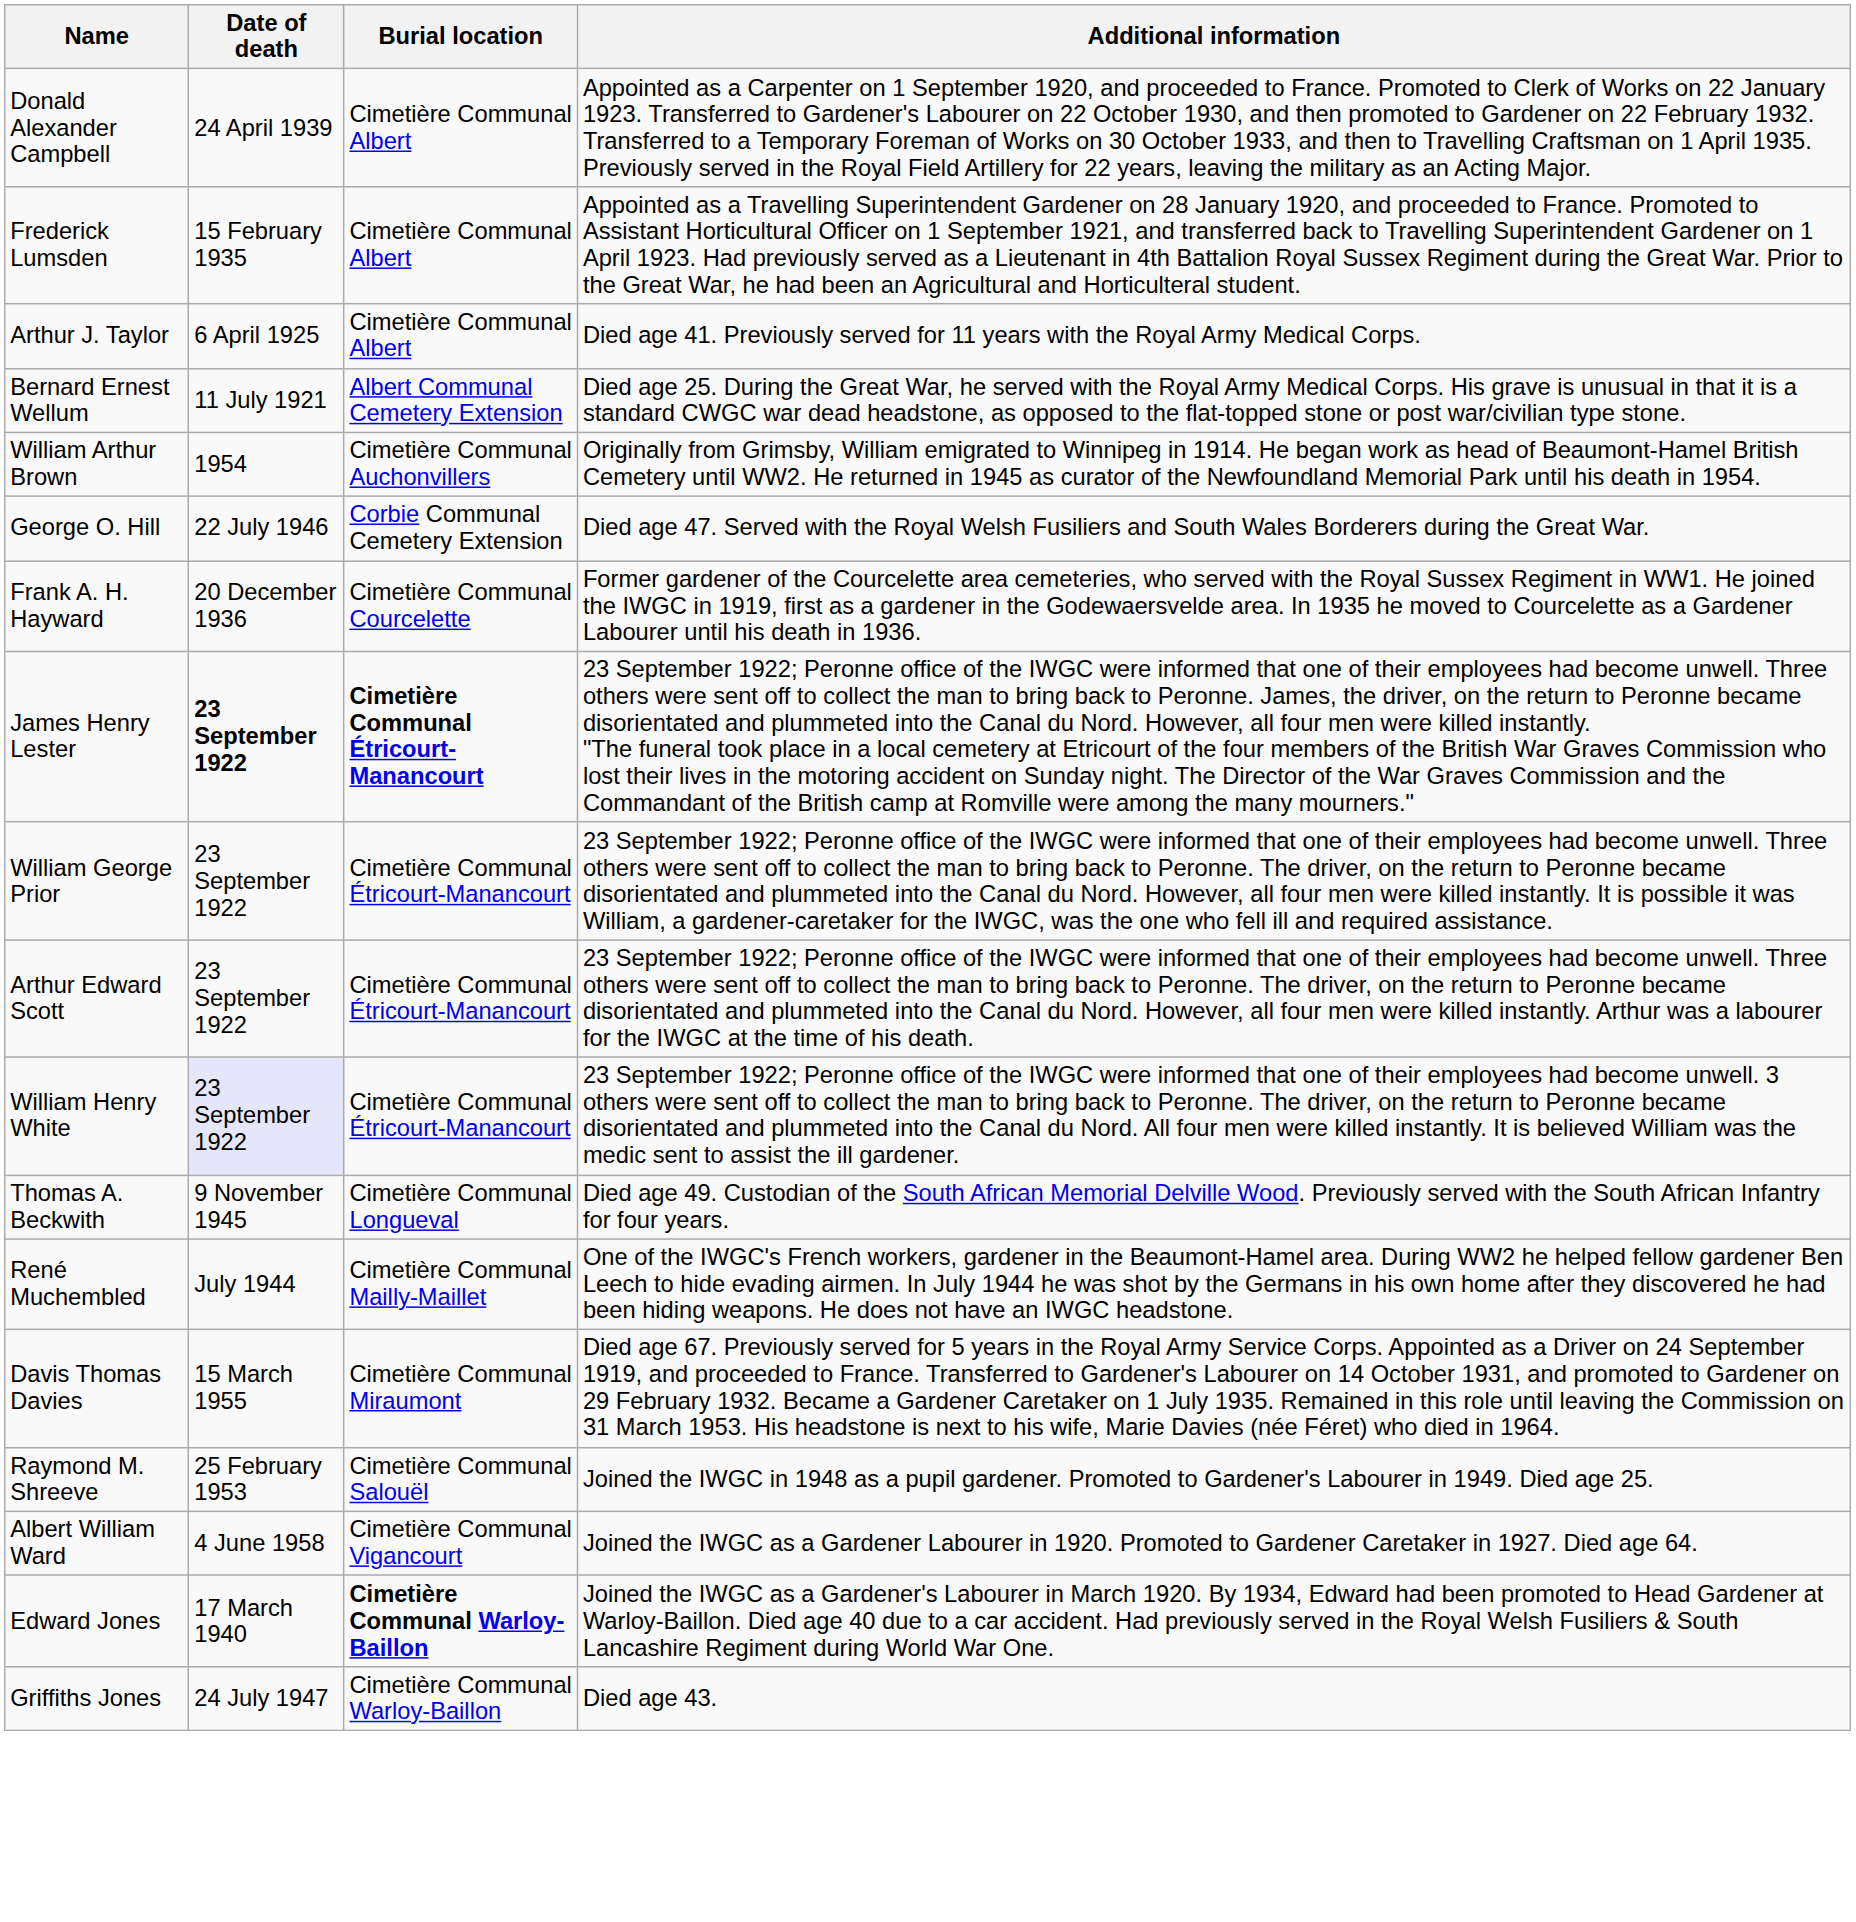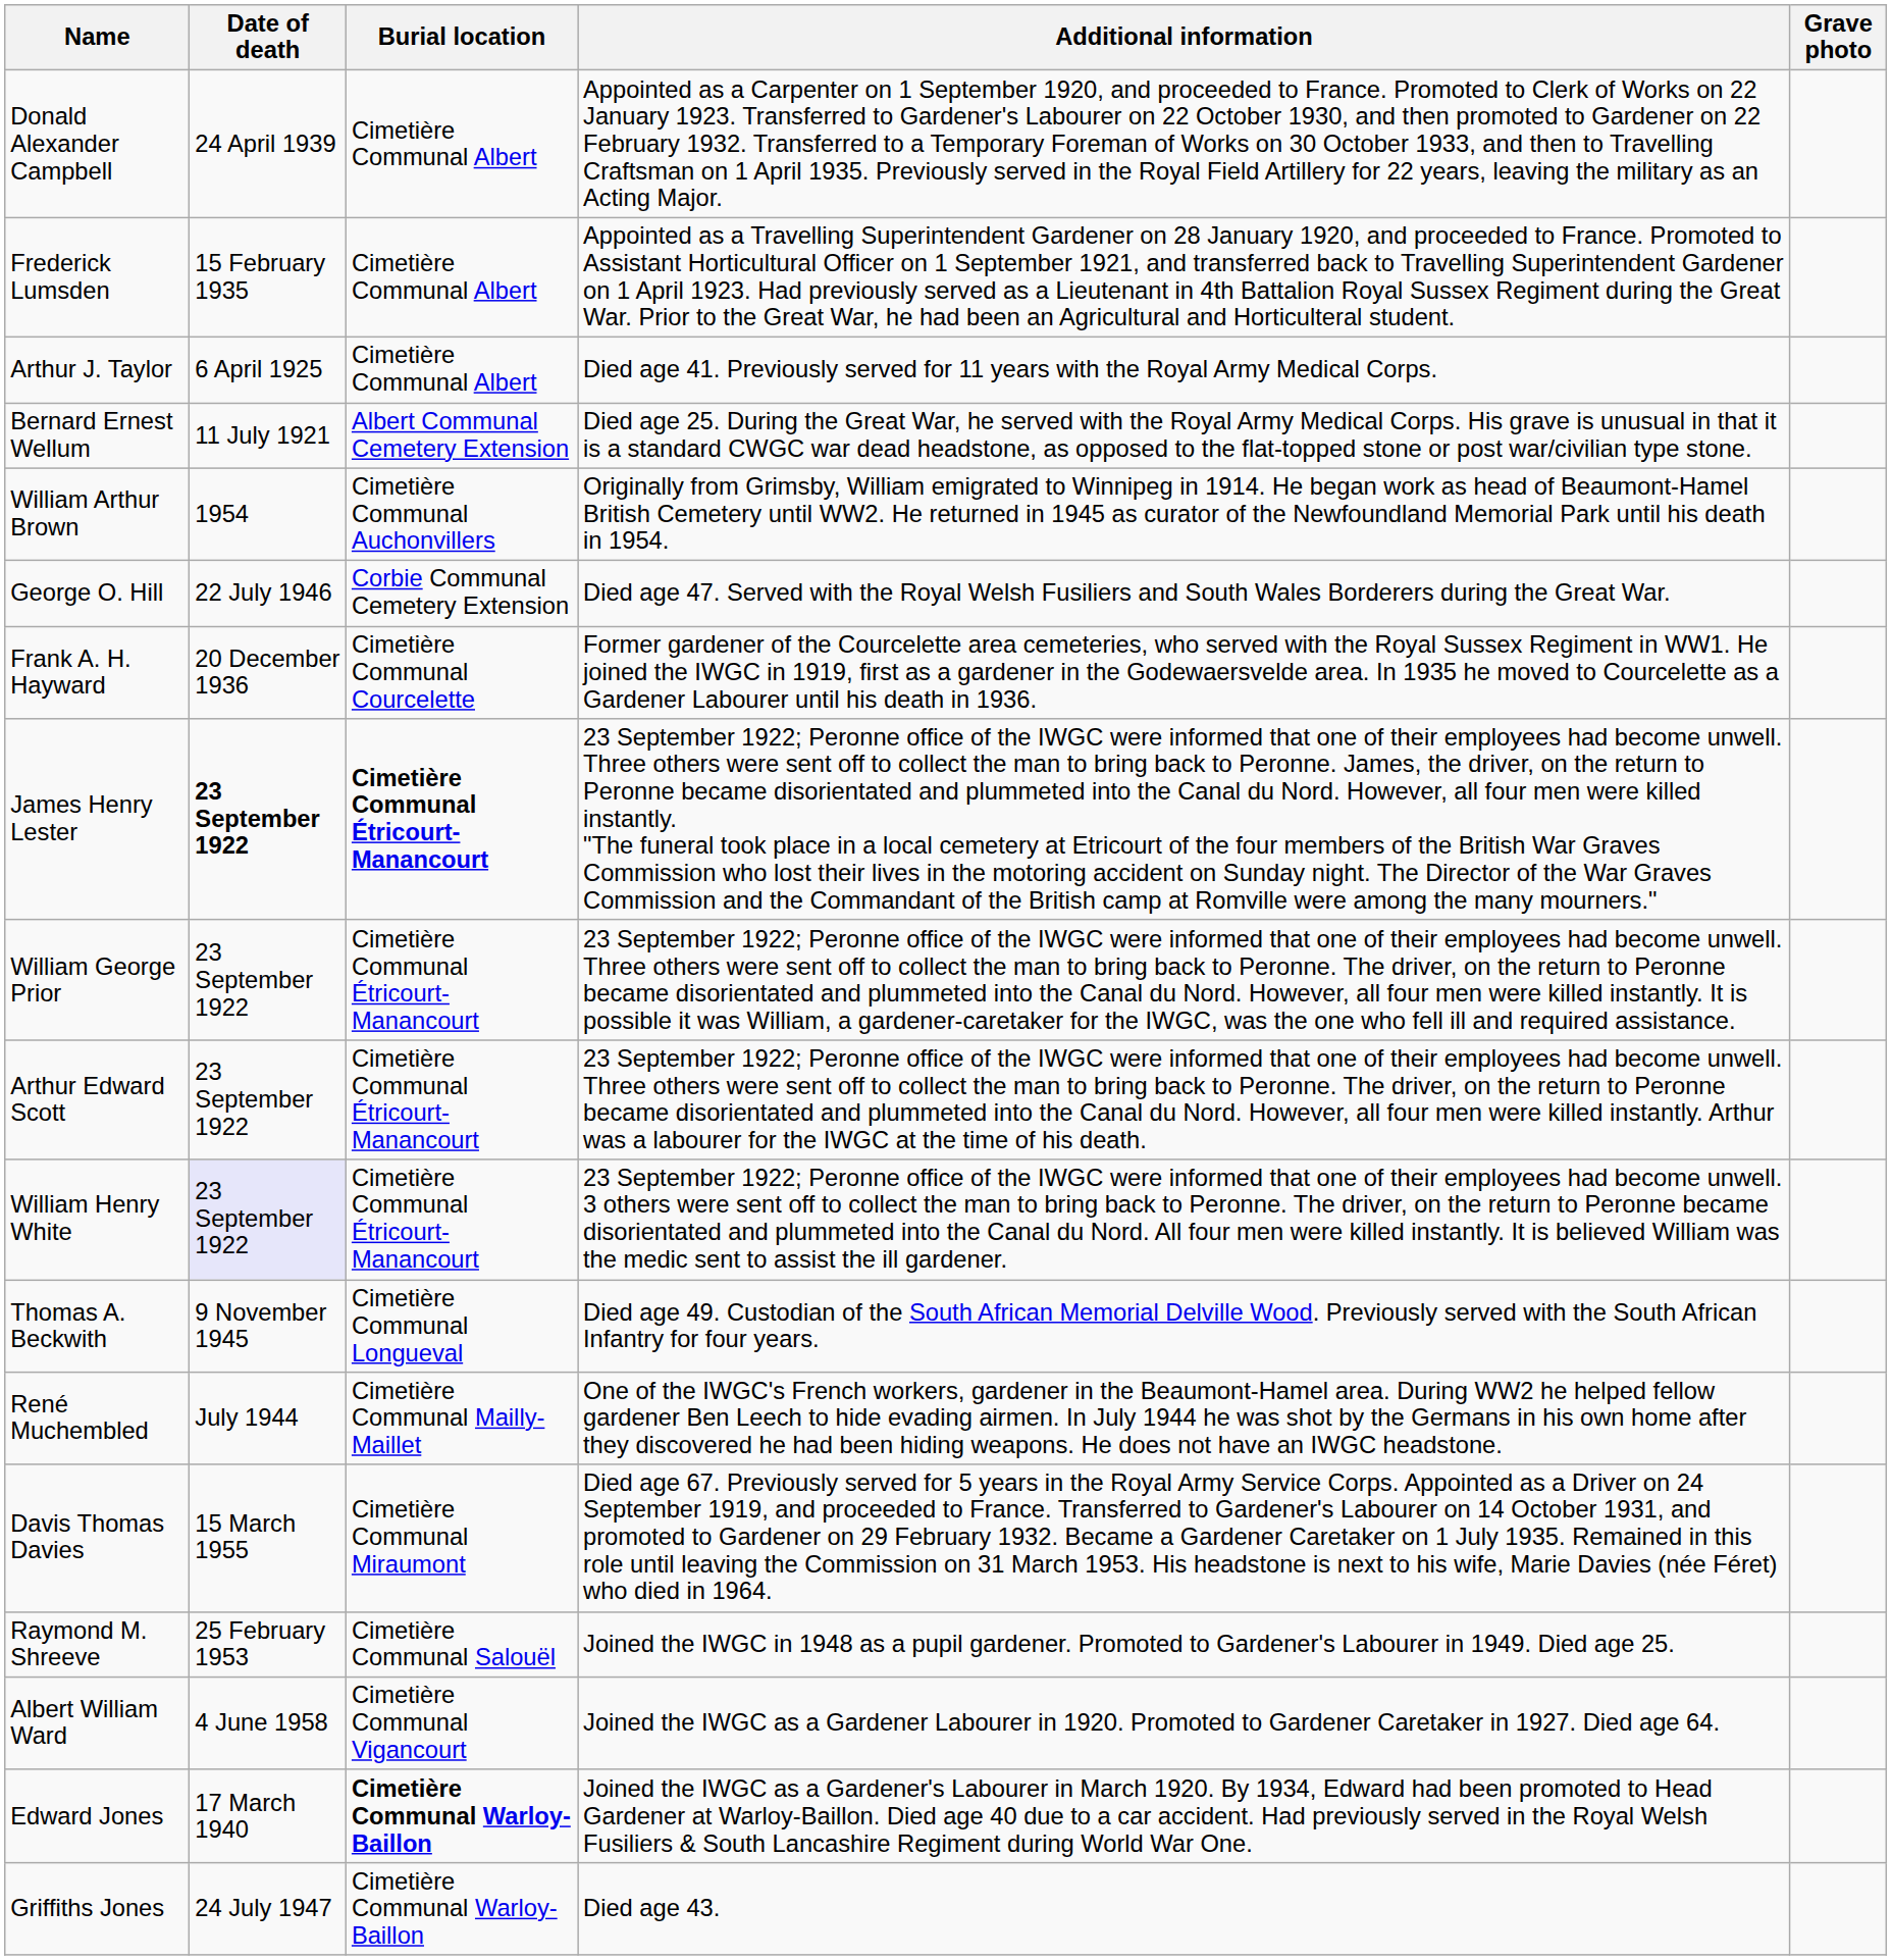 <table class="wikitable">
 <tr>
 <th>Name</th>
 <th>Date of death</th>
 <th>Burial location</th>
 <th>Additional information</th>
+<th>Grave photo</th>
 </tr>
 <tr>
 <td>Donald Alexander Campbell</td>
 <td>24 April 1939</td>
 <td>Cimetière Communal <a href='#'>Albert</a></td>
 <td>Appointed as a Carpenter on 1 September 1920, and proceeded to France. Promoted to Clerk of Works on 22 January 1923. Transferred to Gardener's Labourer on 22 October 1930, and then promoted to Gardener on 22 February 1932. Transferred to a Temporary Foreman of Works on 30 October 1933, and then to Travelling Craftsman on 1 April 1935. Previously served in the Royal Field Artillery for 22 years, leaving the military as an Acting Major.</td>
+<td></td>
 </tr>
 <tr>
 <td>Frederick Lumsden</td>
 <td>15 February 1935</td>
 <td>Cimetière Communal <a href='#'>Albert</a></td>
 <td>Appointed as a Travelling Superintendent Gardener on 28 January 1920, and proceeded to France. Promoted to Assistant Horticultural Officer on 1 September 1921, and transferred back to Travelling Superintendent Gardener on 1 April 1923. Had previously served as a Lieutenant in 4th Battalion Royal Sussex Regiment during the Great War. Prior to the Great War, he had been an Agricultural and Horticulteral student.</td>
+<td></td>
 </tr>
 <tr>
 <td>Arthur J. Taylor</td>
 <td>6 April 1925</td>
 <td>Cimetière Communal <a href='#'>Albert</a></td>
 <td>Died age 41. Previously served for 11 years with the Royal Army Medical Corps.</td>
+<td></td>
 </tr>
 <tr>
 <td>Bernard Ernest Wellum</td>
 <td>11 July 1921</td>
 <td><a href='#'>Albert Communal Cemetery Extension</a></td>
 <td>Died age 25. During the Great War, he served with the Royal Army Medical Corps. His grave is unusual in that it is a standard CWGC war dead headstone, as opposed to the flat-topped stone or post war/civilian type stone.</td>
+<td></td>
 </tr>
 <tr>
 <td>William Arthur Brown</td>
 <td>1954</td>
 <td>Cimetière Communal <a href='#'>Auchonvillers</a></td>
 <td>Originally from Grimsby, William emigrated to Winnipeg in 1914. He began work as head of Beaumont-Hamel British Cemetery until WW2. He returned in 1945 as curator of the Newfoundland Memorial Park until his death in 1954.</td>
+<td><br></td>
 </tr>
 <tr>
 <td>George O. Hill</td>
 <td>22 July 1946</td>
 <td><a href='#'>Corbie</a> Communal Cemetery Extension</td>
 <td>Died age 47. Served with the Royal Welsh Fusiliers and South Wales Borderers during the Great War.</td>
+<td></td>
 </tr>
 <tr>
 <td>Frank A. H. Hayward</td>
 <td>20 December 1936</td>
 <td>Cimetière Communal <a href='#'>Courcelette</a></td>
 <td>Former gardener of the Courcelette area cemeteries, who served with the Royal Sussex Regiment in WW1. He joined the IWGC in 1919, first as a gardener in the Godewaersvelde area. In 1935 he moved to Courcelette as a Gardener Labourer until his death in 1936.</td>
+<td></td>
 </tr>
 <tr>
 <td>James Henry Lester</td>
 <td><strong>23 September 1922</strong></td>
 <td><strong>Cimetière Communal <a href='#'>Étricourt-Manancourt</a></strong></td>
 <td>23 September 1922; Peronne office of the IWGC were informed that one of their employees had become unwell. Three others were sent off to collect the man to bring back to Peronne. James, the driver, on the return to Peronne became disorientated and plummeted into the Canal du Nord. However, all four men were killed instantly.<br>"The funeral took place in a local cemetery at Etricourt of the four members of the British War Graves Commission who lost their lives in the motoring accident on Sunday night. The Director of the War Graves Commission and the Commandant of the British camp at Romville were among the many mourners."</td>
+<td></td>
 </tr>
 <tr>
 <td>William George Prior</td>
 <td>23 September 1922</td>
 <td>Cimetière Communal <a href='#'>Étricourt-Manancourt</a></td>
 <td>23 September 1922; Peronne office of the IWGC were informed that one of their employees had become unwell. Three others were sent off to collect the man to bring back to Peronne. The driver, on the return to Peronne became disorientated and plummeted into the Canal du Nord. However, all four men were killed instantly. It is possible it was William, a gardener-caretaker for the IWGC, was the one who fell ill and required assistance.</td>
+<td></td>
 </tr>
 <tr>
 <td>Arthur Edward Scott</td>
 <td>23 September 1922</td>
 <td>Cimetière Communal <a href='#'>Étricourt-Manancourt</a></td>
 <td>23 September 1922; Peronne office of the IWGC were informed that one of their employees had become unwell. Three others were sent off to collect the man to bring back to Peronne. The driver, on the return to Peronne became disorientated and plummeted into the Canal du Nord. However, all four men were killed instantly. Arthur was a labourer for the IWGC at the time of his death.</td>
+<td></td>
 </tr>
 <tr>
 <td>William Henry White</td>
 <td style="background: lavender;">23 September 1922</td>
 <td>Cimetière Communal <a href='#'>Étricourt-Manancourt</a></td>
 <td>23 September 1922; Peronne office of the IWGC were informed that one of their employees had become unwell. 3 others were sent off to collect the man to bring back to Peronne. The driver, on the return to Peronne became disorientated and plummeted into the Canal du Nord. All four men were killed instantly. It is believed William was the medic sent to assist the ill gardener.</td>
+<td></td>
 </tr>
 <tr>
 <td>Thomas A. Beckwith</td>
 <td>9 November 1945</td>
 <td>Cimetière Communal <a href='#'>Longueval</a></td>
 <td>Died age 49. Custodian of the <a href='#'>South African Memorial Delville Wood</a>. Previously served with the South African Infantry for four years.</td>
+<td></td>
 </tr>
 <tr>
 <td>René Muchembled</td>
 <td>July 1944</td>
 <td>Cimetière Communal <a href='#'>Mailly-Maillet</a></td>
 <td>One of the IWGC's French workers, gardener in the Beaumont-Hamel area. During WW2 he helped fellow gardener Ben Leech to hide evading airmen. In July 1944 he was shot by the Germans in his own home after they discovered he had been hiding weapons. He does not have an IWGC headstone.</td>
+<td><br></td>
 </tr>
 <tr>
 <td>Davis Thomas Davies</td>
 <td>15 March 1955</td>
 <td>Cimetière Communal <a href='#'>Miraumont</a></td>
 <td>Died age 67. Previously served for 5 years in the Royal Army Service Corps. Appointed as a Driver on 24 September 1919, and proceeded to France. Transferred to Gardener's Labourer on 14 October 1931, and promoted to Gardener on 29 February 1932. Became a Gardener Caretaker on 1 July 1935. Remained in this role until leaving the Commission on 31 March 1953. His headstone is next to his wife, Marie Davies (née Féret) who died in 1964.</td>
+<td></td>
 </tr>
 <tr>
 <td>Raymond M. Shreeve</td>
 <td>25 February 1953</td>
 <td>Cimetière Communal <a href='#'>Salouël</a></td>
 <td>Joined the IWGC in 1948 as a pupil gardener. Promoted to Gardener's Labourer in 1949. Died age 25.</td>
+<td></td>
 </tr>
 <tr>
 <td>Albert William Ward</td>
 <td>4 June 1958</td>
 <td>Cimetière Communal <a href='#'>Vigancourt</a></td>
 <td>Joined the IWGC as a Gardener Labourer in 1920. Promoted to Gardener Caretaker in 1927. Died age 64.</td>
+<td></td>
 </tr>
 <tr>
 <td>Edward Jones</td>
 <td>17 March 1940</td>
 <td><strong>Cimetière Communal <a href='#'>Warloy-Baillon</a></strong></td>
 <td>Joined the IWGC as a Gardener's Labourer in March 1920. By 1934, Edward had been promoted to Head Gardener at Warloy-Baillon. Died age 40 due to a car accident. Had previously served in the Royal Welsh Fusiliers & South Lancashire Regiment during World War One.</td>
+<td></td>
 </tr>
 <tr>
 <td>Griffiths Jones</td>
 <td>24 July 1947</td>
 <td>Cimetière Communal <a href='#'>Warloy-Baillon</a></td>
 <td>Died age 43.</td>
+<td></td>
 </tr>
 </table>
